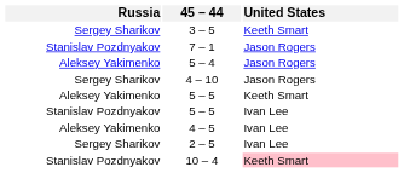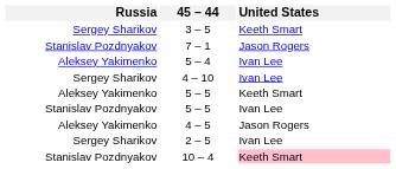 <table style="font-size:90%">
 <tr style="font-size:110%; background:#f2f2f2">
 <td style="width:12em" align=right><strong>Russia</strong> </td>
 <td style="width:6em" align=center><strong>45 – 44</strong></td>
 <td style="width:12em"> <strong>United States</strong></td>
 </tr>
 <tr>
 <td align=right><a href='#'>Sergey Sharikov</a></td>
 <td align=center>3 – 5</td>
 <td><a href='#'>Keeth Smart</a></td>
 </tr>
 <tr>
 <td align=right><a href='#'>Stanislav Pozdnyakov</a></td>
 <td align=center>7 – 1</td>
 <td><a href='#'>Jason Rogers</a></td>
 </tr>
 <tr>
 <td align=right><a href='#'>Aleksey Yakimenko</a></td>
 <td align=center>5 – 4</td>
-<td><a href='#'>Jason Rogers</a></td>
+<td><a href='#'>Ivan Lee</a></td>
 </tr>
 <tr>
 <td align=right>Sergey Sharikov</td>
 <td align=center>4 – 10</td>
-<td>Jason Rogers</td>
+<td><a href='#'>Ivan Lee</a></td>
 </tr>
 <tr>
 <td align=right>Aleksey Yakimenko</td>
 <td align=center>5 – 5</td>
 <td>Keeth Smart</td>
 </tr>
 <tr>
 <td align=right>Stanislav Pozdnyakov</td>
 <td align=center>5 – 5</td>
 <td>Ivan Lee</td>
 </tr>
 <tr>
 <td align=right>Aleksey Yakimenko</td>
 <td align=center>4 – 5</td>
-<td>Ivan Lee</td>
+<td>Jason Rogers</td>
 </tr>
 <tr>
 <td align=right>Sergey Sharikov</td>
 <td align=center>2 – 5</td>
 <td>Ivan Lee</td>
 </tr>
 <tr>
 <td align=right>Stanislav Pozdnyakov</td>
 <td align=center>10 – 4</td>
 <td style="background: pink;">Keeth Smart</td>
 </tr>
 </table>
